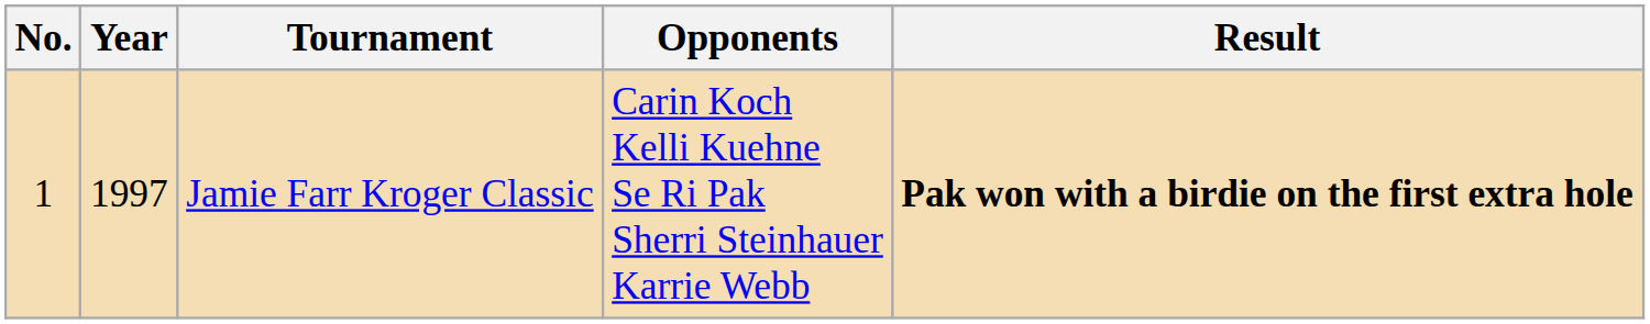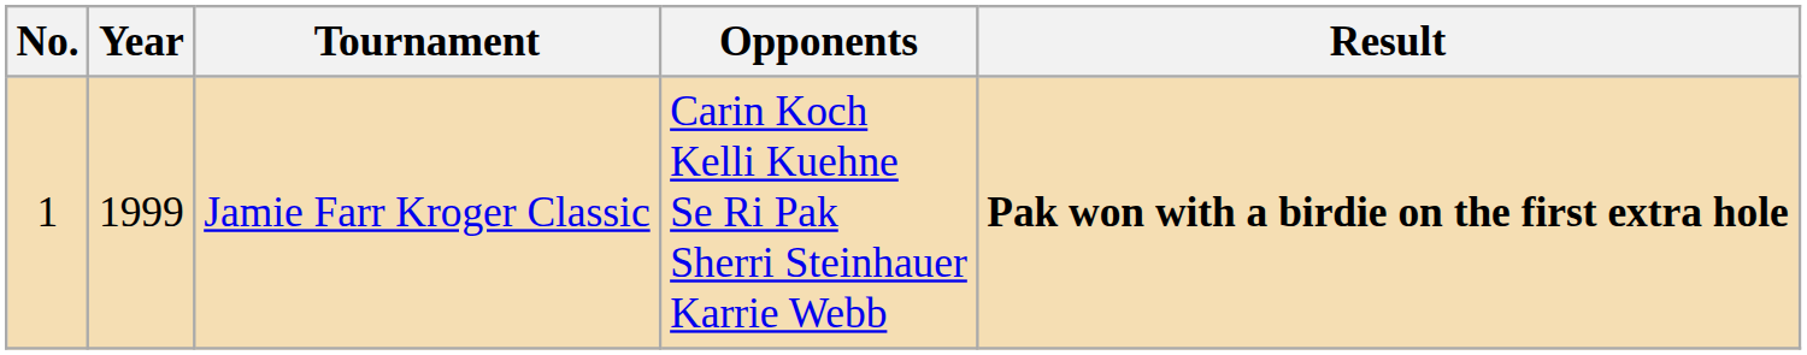 <table class="wikitable" style="font-size:95%;">
 <tr>
 <th>No.</th>
 <th>Year</th>
 <th>Tournament</th>
 <th>Opponents</th>
 <th>Result</th>
 </tr>
 <tr style="background:#F5DEB3;">
 <td align=center>1</td>
-<td>1997</td>
+<td>1999</td>
 <td><a href='#'>Jamie Farr Kroger Classic</a></td>
 <td> <a href='#'>Carin Koch</a><br> <a href='#'>Kelli Kuehne</a><br> <a href='#'>Se Ri Pak</a><br> <a href='#'>Sherri Steinhauer</a><br> <a href='#'>Karrie Webb</a></td>
 <td><strong>Pak won with a birdie on the first extra hole</strong></td>
 </tr>
 </table>
